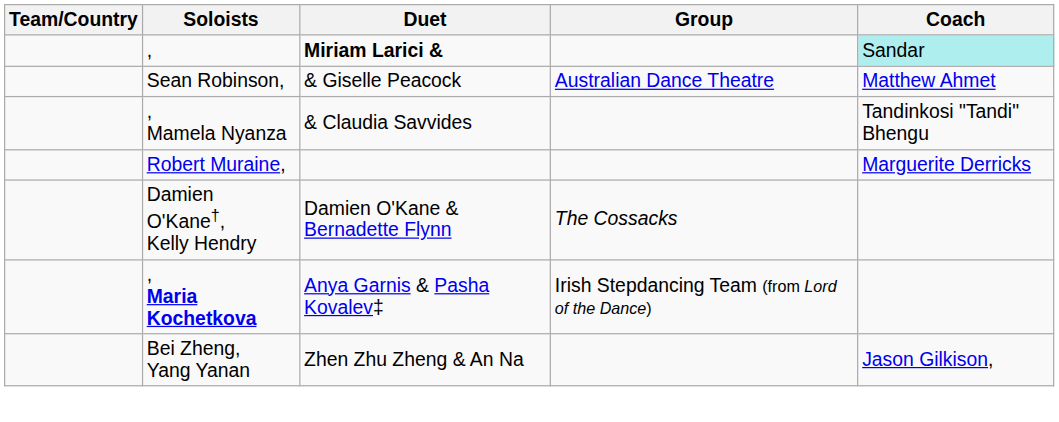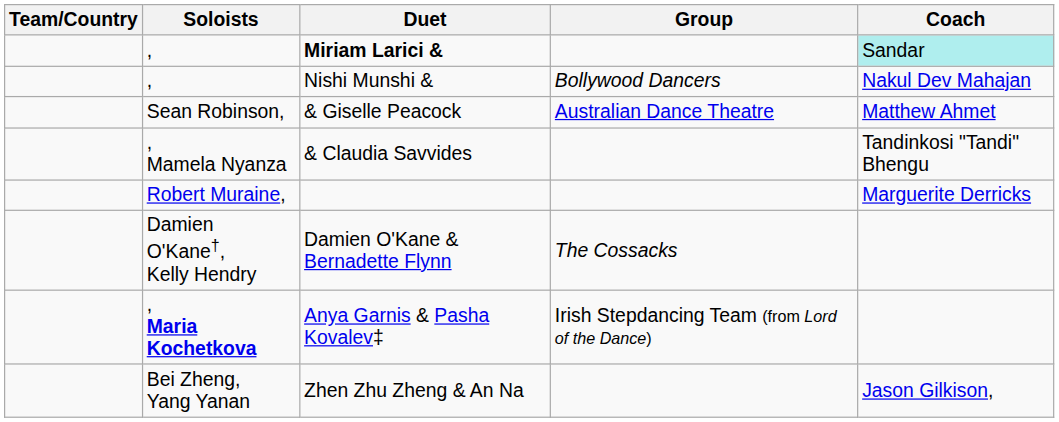 <table class="wikitable sortable" border="1">
 <tr>
 <th>Team/Country</th>
 <th>Soloists</th>
 <th>Duet</th>
 <th>Group</th>
 <th>Coach</th>
 </tr>
 <tr>
 <td></td>
 <td>,<br></td>
 <td><strong>Miriam Larici & </strong></td>
 <td></td>
 <td style="background: paleturquoise;">Sandar</td>
+</tr>
+<tr>
+<td></td>
+<td>,<br></td>
+<td>Nishi Munshi & </td>
+<td><em>Bollywood Dancers</em></td>
+<td><a href='#'>Nakul Dev Mahajan</a></td>
 </tr>
 <tr>
 <td></td>
 <td>Sean Robinson,<br></td>
 <td> & Giselle Peacock</td>
 <td><a href='#'>Australian Dance Theatre</a></td>
 <td><a href='#'>Matthew Ahmet</a></td>
 </tr>
 <tr>
 <td></td>
 <td>,<br>Mamela Nyanza</td>
 <td> & Claudia Savvides</td>
 <td></td>
 <td>Tandinkosi "Tandi" Bhengu</td>
 </tr>
 <tr>
 <td></td>
 <td><a href='#'>Robert Muraine</a>,<br></td>
 <td></td>
 <td><strong></strong></td>
 <td><a href='#'>Marguerite Derricks</a></td>
 </tr>
 <tr>
 <td></td>
 <td>Damien O'Kane<sup>†</sup>,<br>Kelly Hendry</td>
 <td>Damien O'Kane & <a href='#'>Bernadette Flynn</a></td>
 <td><em>The Cossacks</em></td>
 <td></td>
 </tr>
 <tr>
 <td></td>
 <td>,<br><strong><a href='#'>Maria Kochetkova</a></strong></td>
 <td><a href='#'>Anya Garnis</a> & <a href='#'>Pasha Kovalev</a>‡</td>
 <td>Irish Stepdancing Team <small>(from <em>Lord of the Dance</em>)</small></td>
 <td></td>
 </tr>
 <tr>
 <td></td>
 <td>Bei Zheng,<br>Yang Yanan</td>
 <td>Zhen Zhu Zheng & An Na</td>
 <td></td>
 <td><a href='#'>Jason Gilkison</a>, </td>
 </tr>
 </table>
